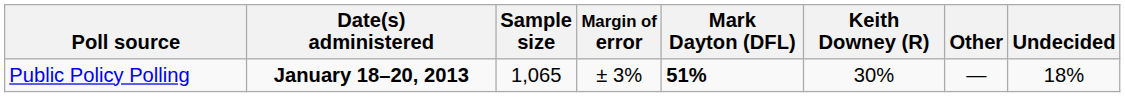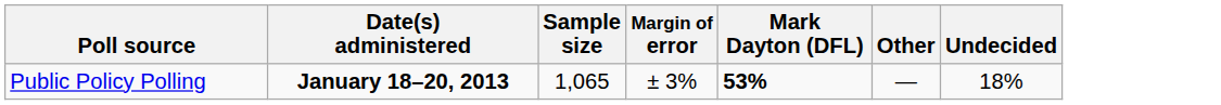 <table class="wikitable">
 <tr valign= bottom>
 <th style="width:185px;">Poll source</th>
 <th style="width:190px;">Date(s)<br>administered</th>
 <th class=small>Sample<br>size</th>
 <th><small>Margin of</small><br>error</th>
 <th style="width:105px;">Mark<br>Dayton (DFL)</th>
-<th style="width:105px;">Keith<br>Downey (R)</th>
 <th style="width:40px;">Other</th>
 <th style="width:40px;">Undecided</th>
 </tr>
 <tr>
 <td><a href='#'>Public Policy Polling</a></td>
 <td align=center><strong>January 18–20, 2013</strong></td>
 <td align=center>1,065</td>
 <td align=center>± 3%</td>
-<td><strong>51%</strong></td>
-<td align=center>30%</td>
+<td><strong>53%</strong></td>
 <td align=center>—</td>
 <td align=center>18%</td>
 </tr>
 </table>
